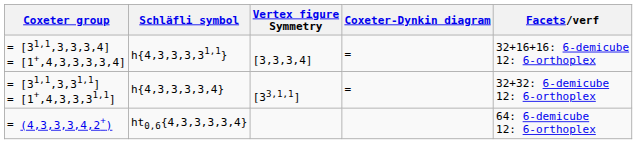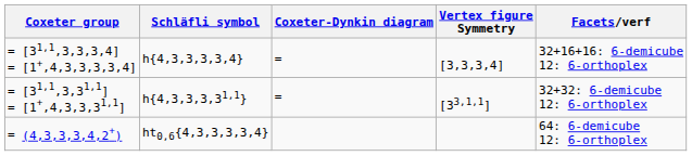 <table class='wikitable'>
 <tr>
 <th><a href='#'>Coxeter group</a></th>
 <th><a href='#'>Schläfli symbol</a></th>
+<th><a href='#'>Coxeter-Dynkin diagram</a></th>
 <th><a href='#'>Vertex figure</a><br>Symmetry</th>
-<th><a href='#'>Coxeter-Dynkin diagram</a></th>
 <th><a href='#'>Facets</a>/verf</th>
 </tr>
 <tr>
 <td> = [3<sup>1,1</sup>,3,3,3,4]<br>= [1<sup>+</sup>,4,3,3,3,3,4]</td>
-<td>h{4,3,3,3,3<sup>1,1</sup>}</td>
+<td>h{4,3,3,3,3,4}</td>
+<td> = </td>
 <td><br>[3,3,3,4]</td>
-<td> = </td>
 <td>32+16+16: <a href='#'>6-demicube</a><br>12: <a href='#'>6-orthoplex</a></td>
 </tr>
 <tr>
 <td> = [3<sup>1,1</sup>,3,3<sup>1,1</sup>]<br>= [1<sup>+</sup>,4,3,3,3<sup>1,1</sup>]</td>
-<td>h{4,3,3,3,3,4}</td>
+<td>h{4,3,3,3,3<sup>1,1</sup>}</td>
+<td> = </td>
 <td><br>[3<sup>3,1,1</sup>]</td>
-<td> = </td>
 <td>32+32: <a href='#'>6-demicube</a><br>12: <a href='#'>6-orthoplex</a></td>
 </tr>
 <tr>
 <td> = <a href='#'>(4,3,3,3,4,2<sup>+</sup>)</a></td>
 <td>ht<sub>0,6</sub>{4,3,3,3,3,4}</td>
 <td></td>
 <td></td>
 <td>64: <a href='#'>6-demicube</a><br>12: <a href='#'>6-orthoplex</a></td>
 </tr>
 </table>
